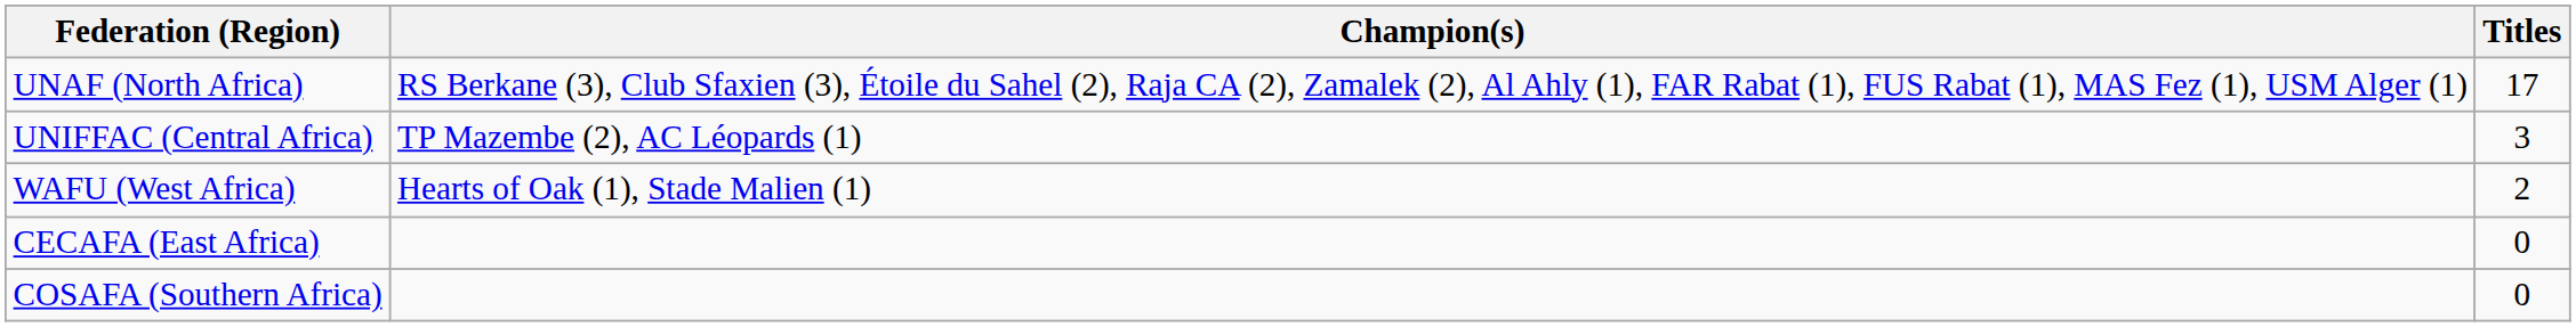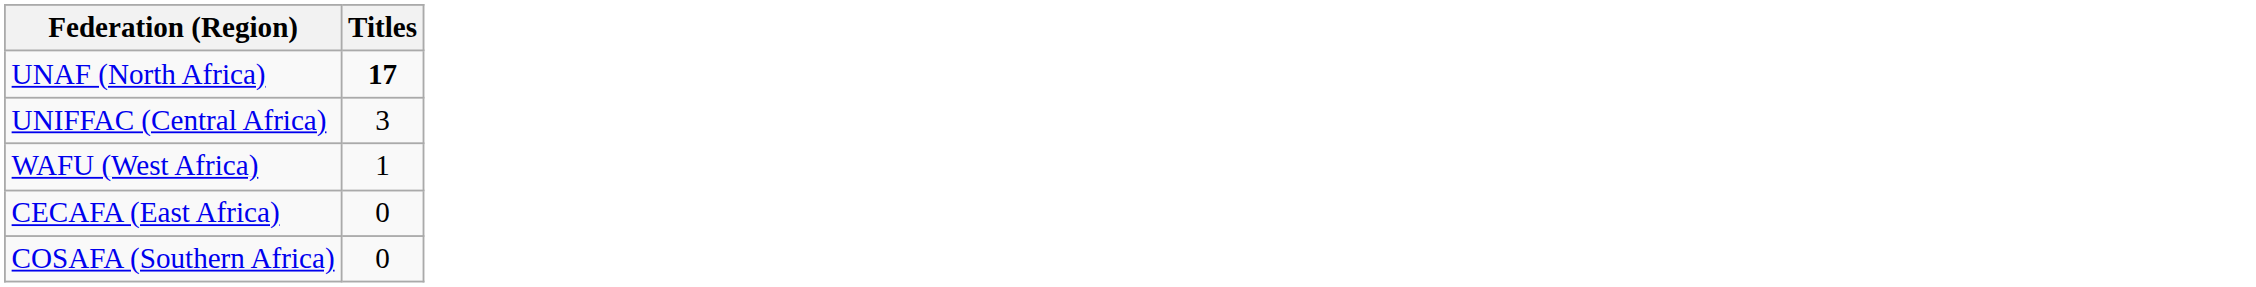 <table class="wikitable">
 <tr>
 <th>Federation (Region)</th>
-<th>Champion(s)</th>
 <th>Titles</th>
 </tr>
 <tr>
 <td><a href='#'>UNAF (North Africa)</a></td>
-<td><a href='#'>RS Berkane</a> (3), <a href='#'>Club Sfaxien</a> (3), <a href='#'>Étoile du Sahel</a> (2), <a href='#'>Raja CA</a> (2), <a href='#'>Zamalek</a> (2), <a href='#'>Al Ahly</a> (1), <a href='#'>FAR Rabat</a> (1), <a href='#'>FUS Rabat</a> (1), <a href='#'>MAS Fez</a> (1), <a href='#'>USM Alger</a> (1)</td>
-<td align=center>17</td>
+<td align=center><strong>17</strong></td>
 </tr>
 <tr>
 <td><a href='#'>UNIFFAC (Central Africa)</a></td>
-<td><a href='#'>TP Mazembe</a> (2), <a href='#'>AC Léopards</a> (1)</td>
 <td align=center>3</td>
 </tr>
 <tr>
 <td><a href='#'>WAFU (West Africa)</a></td>
-<td><a href='#'>Hearts of Oak</a> (1), <a href='#'>Stade Malien</a> (1)</td>
-<td align=center>2</td>
+<td align=center>1</td>
 </tr>
 <tr>
 <td><a href='#'>CECAFA (East Africa)</a></td>
-<td></td>
 <td align=center>0</td>
 </tr>
 <tr>
 <td><a href='#'>COSAFA (Southern Africa)</a></td>
-<td></td>
 <td align=center>0</td>
 </tr>
 </table>
